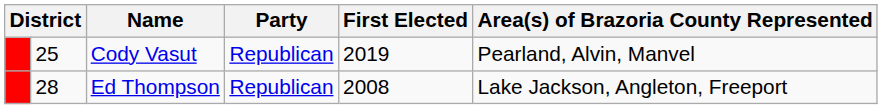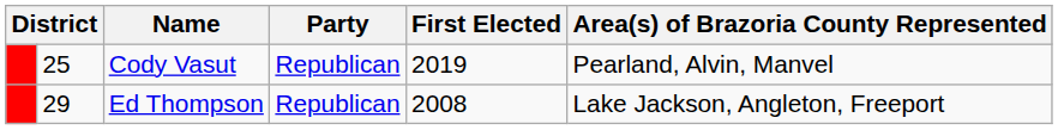 <table class=wikitable>
 <tr>
 <th colspan=2 align=center valign=bottom><strong>District</strong></th>
 <th align=center valign=bottom><strong>Name</strong></th>
 <th align=center valign=bottom><strong>Party</strong></th>
 <th align=center valign=bottom><strong>First Elected</strong></th>
 <th align=center valign=bottom><strong>Area(s) of Brazoria County Represented</strong></th>
 </tr>
 <tr>
 <td bgcolor="red"> </td>
 <td>25</td>
 <td><a href='#'>Cody Vasut</a></td>
 <td><a href='#'>Republican</a></td>
 <td>2019</td>
 <td>Pearland, Alvin, Manvel</td>
 </tr>
 <tr>
 <td bgcolor="red"> </td>
-<td>28</td>
+<td>29</td>
 <td><a href='#'>Ed Thompson</a></td>
 <td><a href='#'>Republican</a></td>
 <td>2008</td>
 <td>Lake Jackson, Angleton, Freeport</td>
 </tr>
 </table>
